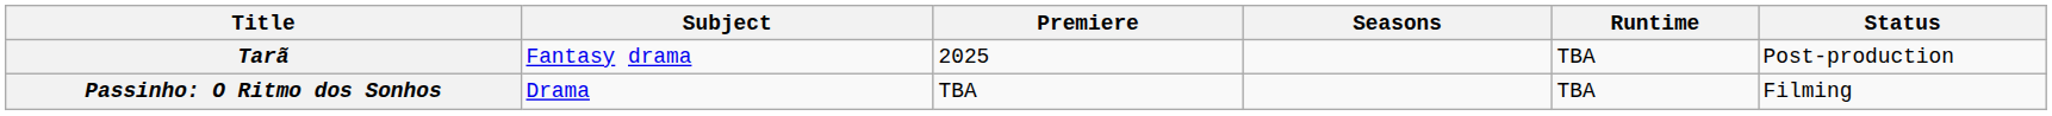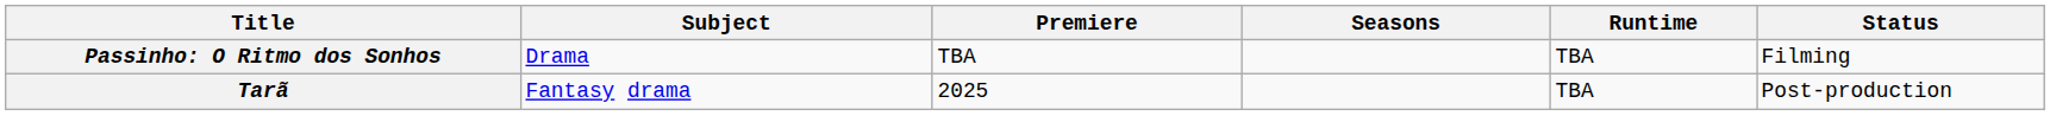 <table class="wikitable plainrowheaders sortable" style="width:99%;">
 <tr>
 <th scope="col" style="width:25%;">Title</th>
 <th scope="col" style="width:20%;">Subject</th>
 <th scope="col" style="width:15%;">Premiere</th>
 <th scope="col" style="width:15%;">Seasons</th>
 <th scope="col" style="width:10%;">Runtime</th>
 <th scope="col" style="width:14%;">Status</th>
 </tr>
 <tr>
+<th scope="row"><em>Passinho: O Ritmo dos Sonhos</em></th>
+<td><a href='#'>Drama</a></td>
+<td>TBA</td>
+<td></td>
+<td>TBA</td>
+<td>Filming</td>
+</tr>
+<tr>
 <th scope="row"><em>Tarã</em></th>
 <td><a href='#'>Fantasy</a> <a href='#'>drama</a></td>
 <td>2025</td>
 <td></td>
 <td>TBA</td>
 <td>Post-production</td>
 </tr>
-<tr>
-<th scope="row"><em>Passinho: O Ritmo dos Sonhos</em></th>
-<td><a href='#'>Drama</a></td>
-<td>TBA</td>
-<td></td>
-<td>TBA</td>
-<td>Filming</td>
-</tr>
 </table>
